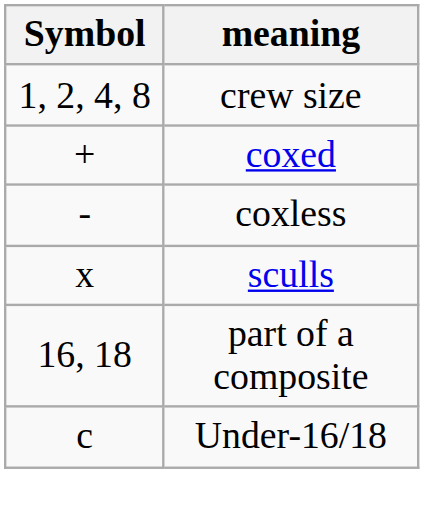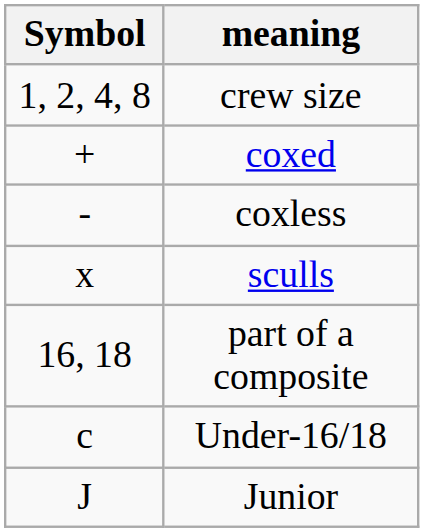 <table class="wikitable" style="text-align:center">
 <tr>
 <th width=60>Symbol</th>
 <th width=100>meaning</th>
 </tr>
 <tr>
 <td>1, 2, 4, 8</td>
 <td>crew size</td>
 </tr>
 <tr>
 <td>+</td>
 <td><a href='#'>coxed</a></td>
 </tr>
 <tr>
 <td>-</td>
 <td>coxless</td>
 </tr>
 <tr>
 <td>x</td>
 <td><a href='#'>sculls</a></td>
 </tr>
 <tr>
 <td>16, 18</td>
 <td>part of a composite</td>
 </tr>
 <tr>
 <td>c</td>
 <td>Under-16/18</td>
 </tr>
+<tr>
+<td>J</td>
+<td>Junior</td>
+</tr>
 </table>
